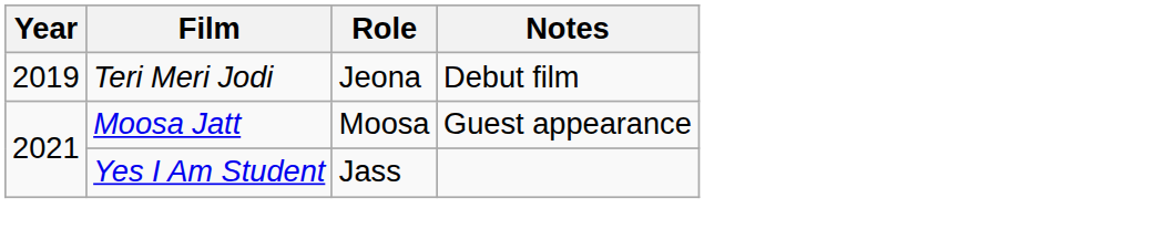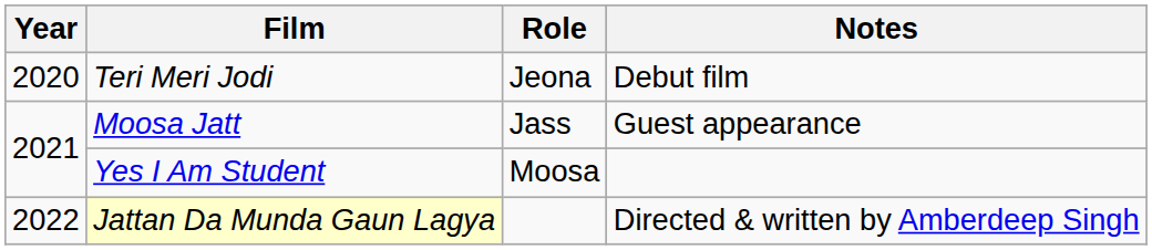 <table class="wikitable sortable">
 <tr>
 <th>Year</th>
 <th>Film</th>
 <th>Role</th>
 <th>Notes</th>
 </tr>
 <tr>
-<td>2019</td>
+<td>2020</td>
 <td><em>Teri Meri Jodi</em></td>
 <td>Jeona</td>
 <td>Debut film</td>
 </tr>
 <tr>
 <td rowspan="2">2021</td>
 <td><em><a href='#'>Moosa Jatt</a></em></td>
-<td>Moosa</td>
+<td>Jass</td>
 <td>Guest appearance</td>
 </tr>
 <tr>
 <td><em><a href='#'>Yes I Am Student</a></em></td>
-<td>Jass</td>
+<td>Moosa</td>
 <td></td>
 </tr>
+<tr>
+<td>2022</td>
+<td style="background:#ffc;"><em>Jattan Da Munda Gaun Lagya</em></td>
+<td></td>
+<td>Directed & written by <a href='#'>Amberdeep Singh</a></td>
+</tr>
 </table>
